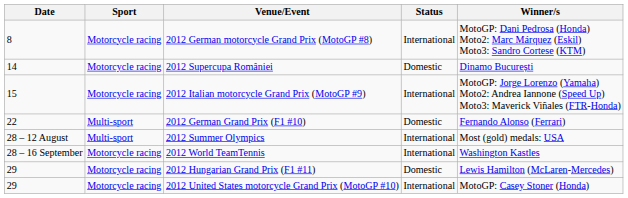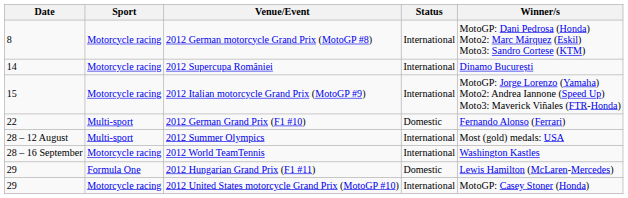 <table class="wikitable sortable">
 <tr>
 <th>Date</th>
 <th>Sport</th>
 <th>Venue/Event</th>
 <th>Status</th>
 <th>Winner/s</th>
 </tr>
 <tr>
 <td>8</td>
 <td><a href='#'>Motorcycle racing</a></td>
 <td> <a href='#'>2012 German motorcycle Grand Prix</a> (<a href='#'>MotoGP #8</a>)</td>
 <td>International</td>
 <td>MotoGP:  <a href='#'>Dani Pedrosa</a> (<a href='#'>Honda</a>)<br>Moto2:  <a href='#'>Marc Márquez</a> (<a href='#'>Eskil</a>)<br>Moto3:  <a href='#'>Sandro Cortese</a> (<a href='#'>KTM</a>)</td>
 </tr>
 <tr>
 <td>14</td>
 <td><a href='#'>Motorcycle racing</a></td>
 <td> <a href='#'>2012 Supercupa României</a></td>
-<td>Domestic</td>
+<td>International</td>
 <td><a href='#'>Dinamo București</a></td>
 </tr>
 <tr>
 <td>15</td>
 <td><a href='#'>Motorcycle racing</a></td>
 <td> <a href='#'>2012 Italian motorcycle Grand Prix</a> (<a href='#'>MotoGP #9</a>)</td>
 <td>International</td>
 <td>MotoGP:  <a href='#'>Jorge Lorenzo</a> (<a href='#'>Yamaha</a>)<br>Moto2:  Andrea Iannone (<a href='#'>Speed Up</a>) <br>Moto3:  Maverick Viñales (<a href='#'>FTR</a>-<a href='#'>Honda</a>)</td>
 </tr>
 <tr>
 <td>22</td>
 <td><a href='#'>Multi-sport</a></td>
 <td> <a href='#'>2012 German Grand Prix</a> (<a href='#'>F1 #10</a>)</td>
 <td>Domestic</td>
 <td> <a href='#'>Fernando Alonso</a> (<a href='#'>Ferrari</a>)</td>
 </tr>
 <tr>
 <td>28 – 12 August</td>
 <td><a href='#'>Multi-sport</a></td>
 <td> <a href='#'>2012 Summer Olympics</a></td>
 <td>International</td>
 <td>Most (gold) medals:  <a href='#'>USA</a></td>
 </tr>
 <tr>
 <td>28 – 16 September</td>
 <td><a href='#'>Motorcycle racing</a></td>
 <td> <a href='#'>2012 World TeamTennis</a></td>
 <td>International</td>
 <td><a href='#'>Washington Kastles</a></td>
 </tr>
 <tr>
 <td>29</td>
-<td><a href='#'>Motorcycle racing</a></td>
+<td><a href='#'>Formula One</a></td>
 <td> <a href='#'>2012 Hungarian Grand Prix</a> (<a href='#'>F1 #11</a>)</td>
 <td>Domestic</td>
 <td> <a href='#'>Lewis Hamilton</a> (<a href='#'>McLaren</a>-<a href='#'>Mercedes</a>)</td>
 </tr>
 <tr>
 <td>29</td>
 <td><a href='#'>Motorcycle racing</a></td>
 <td> <a href='#'>2012 United States motorcycle Grand Prix</a> (<a href='#'>MotoGP #10</a>)</td>
 <td>International</td>
 <td>MotoGP:  <a href='#'>Casey Stoner</a> (<a href='#'>Honda</a>)</td>
 </tr>
 </table>
